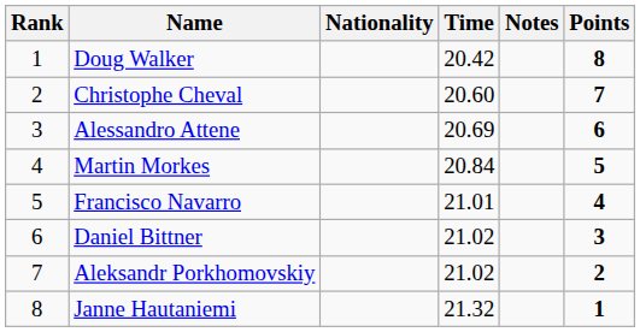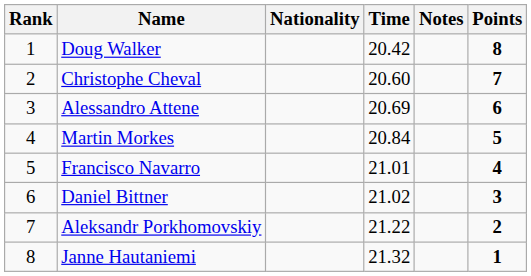 <table class="wikitable sortable" style="text-align:center">
 <tr>
 <th>Rank</th>
 <th>Name</th>
 <th>Nationality</th>
 <th>Time</th>
 <th>Notes</th>
 <th>Points</th>
 </tr>
 <tr>
 <td>1</td>
 <td align=left><a href='#'>Doug Walker</a></td>
 <td align=left></td>
 <td>20.42</td>
 <td></td>
 <td><strong>8</strong></td>
 </tr>
 <tr>
 <td>2</td>
 <td align=left><a href='#'>Christophe Cheval</a></td>
 <td align=left></td>
 <td>20.60</td>
 <td></td>
 <td><strong>7</strong></td>
 </tr>
 <tr>
 <td>3</td>
 <td align=left><a href='#'>Alessandro Attene</a></td>
 <td align=left></td>
 <td>20.69</td>
 <td></td>
 <td><strong>6</strong></td>
 </tr>
 <tr>
 <td>4</td>
 <td align=left><a href='#'>Martin Morkes</a></td>
 <td align=left></td>
 <td>20.84</td>
 <td></td>
 <td><strong>5</strong></td>
 </tr>
 <tr>
 <td>5</td>
 <td align=left><a href='#'>Francisco Navarro</a></td>
 <td align=left></td>
 <td>21.01</td>
 <td></td>
 <td><strong>4</strong></td>
 </tr>
 <tr>
 <td>6</td>
 <td align=left><a href='#'>Daniel Bittner</a></td>
 <td align=left></td>
 <td>21.02</td>
 <td></td>
 <td><strong>3</strong></td>
 </tr>
 <tr>
 <td>7</td>
 <td align=left><a href='#'>Aleksandr Porkhomovskiy</a></td>
 <td align=left></td>
-<td>21.02</td>
+<td>21.22</td>
 <td></td>
 <td><strong>2</strong></td>
 </tr>
 <tr>
 <td>8</td>
 <td align=left><a href='#'>Janne Hautaniemi</a></td>
 <td align=left></td>
 <td>21.32</td>
 <td></td>
 <td><strong>1</strong></td>
 </tr>
 </table>
